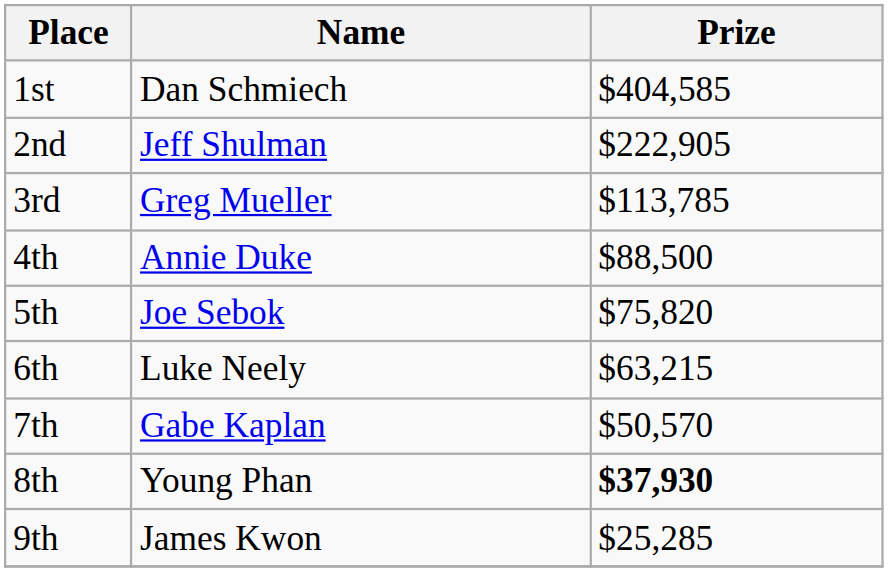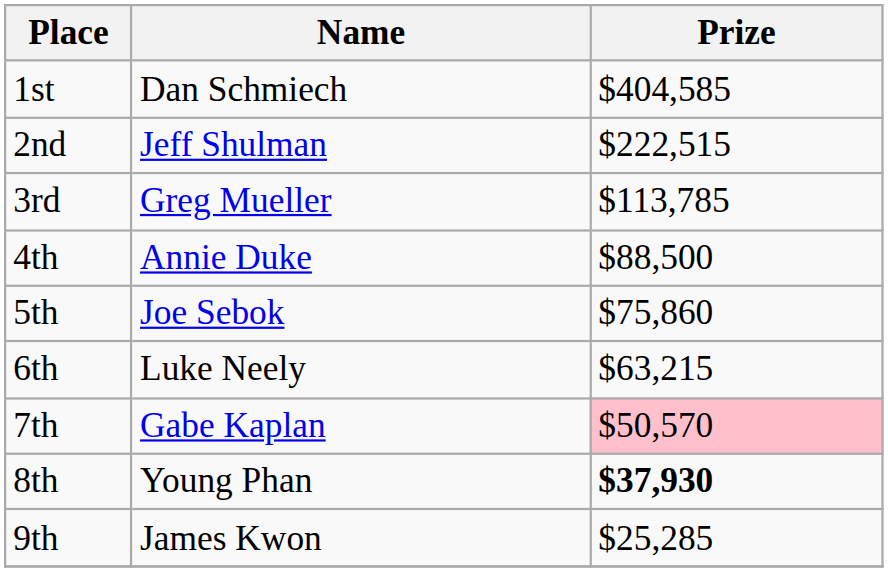 <table class="wikitable">
 <tr>
 <th width="50">Place</th>
 <th width="200">Name</th>
 <th width="125">Prize</th>
 </tr>
 <tr>
 <td>1st</td>
 <td>Dan Schmiech</td>
 <td>$404,585</td>
 </tr>
 <tr>
 <td>2nd</td>
 <td><a href='#'>Jeff Shulman</a></td>
-<td>$222,905</td>
+<td>$222,515</td>
 </tr>
 <tr>
 <td>3rd</td>
 <td><a href='#'>Greg Mueller</a></td>
 <td>$113,785</td>
 </tr>
 <tr>
 <td>4th</td>
 <td><a href='#'>Annie Duke</a></td>
 <td>$88,500</td>
 </tr>
 <tr>
 <td>5th</td>
 <td><a href='#'>Joe Sebok</a></td>
-<td>$75,820</td>
+<td>$75,860</td>
 </tr>
 <tr>
 <td>6th</td>
 <td>Luke Neely</td>
 <td>$63,215</td>
 </tr>
 <tr>
 <td>7th</td>
 <td><a href='#'>Gabe Kaplan</a></td>
-<td>$50,570</td>
+<td style="background: pink;">$50,570</td>
 </tr>
 <tr>
 <td>8th</td>
 <td>Young Phan</td>
 <td><strong>$37,930</strong></td>
 </tr>
 <tr>
 <td>9th</td>
 <td>James Kwon</td>
 <td>$25,285</td>
 </tr>
 <tr>
 </tr>
 </table>
